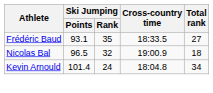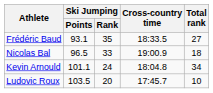 <table class="wikitable" style="font-size:90%">
 <tr>
 <th rowspan="2">Athlete</th>
 <th colspan="2">Ski Jumping</th>
 <th rowspan="2">Cross-country <br> time</th>
 <th rowspan="2">Total <br> rank</th>
 </tr>
 <tr>
 <th>Points</th>
 <th>Rank</th>
 </tr>
 <tr>
 <td><a href='#'>Frédéric Baud</a></td>
 <td align="center">93.1</td>
 <td align="center">35</td>
 <td align="center">18:33.5</td>
 <td align="center">27</td>
 </tr>
 <tr>
 <td><a href='#'>Nicolas Bal</a></td>
 <td align="center">96.5</td>
-<td align="center">32</td>
+<td align="center">33</td>
 <td align="center">19:00.9</td>
 <td align="center">18</td>
 </tr>
 <tr>
 <td><a href='#'>Kevin Arnould</a></td>
-<td align="center">101.4</td>
+<td align="center">101.1</td>
 <td align="center">24</td>
 <td align="center">18:04.8</td>
 <td align="center">34</td>
 </tr>
+<tr>
+<td><a href='#'>Ludovic Roux</a></td>
+<td align="center">103.5</td>
+<td align="center">20</td>
+<td align="center">17:45.7</td>
+<td align="center">10</td>
+</tr>
 </table>
